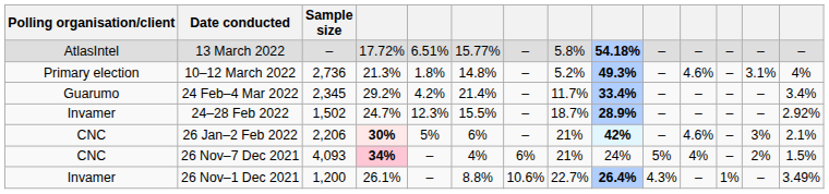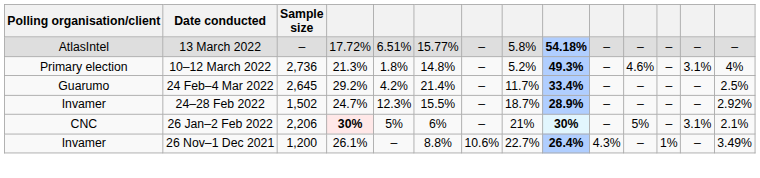 <table class="wikitable" style="text-align:center;font-size:85%;line-height:5x">
 <tr>
 <th>Polling organisation/client</th>
 <th>Date conducted</th>
 <th>Sample<br>size</th>
 <th></th>
 <th></th>
 <th></th>
 <th></th>
 <th></th>
 <th></th>
 <th></th>
 <th></th>
 <th></th>
 <th></th>
 <th></th>
 </tr>
 <tr style="background:#dedede">
 <td>AtlasIntel</td>
 <td>13 March 2022</td>
 <td>–</td>
 <td>17.72%</td>
 <td>6.51%</td>
 <td>15.77%</td>
 <td>–</td>
 <td>5.8%</td>
 <td style="background:#B0CEFF;"><strong>54.18%</strong></td>
 <td>–</td>
 <td>–</td>
 <td>–</td>
 <td>–</td>
 <td>–</td>
 </tr>
 <tr>
 <td>Primary election</td>
 <td>10–12 March 2022</td>
 <td>2,736</td>
 <td>21.3%</td>
 <td>1.8%</td>
 <td>14.8%</td>
 <td>–</td>
 <td>5.2%</td>
 <td style="background:#B0CEFF;"><strong>49.3%</strong></td>
 <td>–</td>
 <td>4.6%</td>
 <td>–</td>
 <td>3.1%</td>
 <td>4%</td>
 </tr>
 <tr>
 <td>Guarumo</td>
 <td>24 Feb–4 Mar 2022</td>
-<td>2,345</td>
+<td>2,645</td>
 <td>29.2%</td>
 <td>4.2%</td>
 <td>21.4%</td>
 <td>–</td>
 <td>11.7%</td>
 <td style="background:#B0CEFF;"><strong>33.4%</strong></td>
 <td>–</td>
 <td>–</td>
 <td>–</td>
 <td>–</td>
-<td>3.4%</td>
+<td>2.5%</td>
 </tr>
 <tr>
 <td>Invamer</td>
 <td>24–28 Feb 2022</td>
 <td>1,502</td>
 <td>24.7%</td>
 <td>12.3%</td>
 <td>15.5%</td>
 <td>–</td>
 <td>18.7%</td>
 <td style="background:#B0CEFF;"><strong>28.9%</strong></td>
 <td>–</td>
 <td>–</td>
 <td>–</td>
 <td>–</td>
 <td>2.92%</td>
 </tr>
 <tr>
 <td>CNC</td>
 <td>26 Jan–2 Feb 2022</td>
 <td>2,206</td>
 <td style="background:#FFE8E8;"><strong>30%</strong></td>
 <td>5%</td>
 <td>6%</td>
 <td>–</td>
 <td>21%</td>
-<td style="background:#e2f6fe;"><strong>42%</strong></td>
+<td style="background:#e2f6fe;"><strong>30%</strong></td>
 <td>–</td>
-<td>4.6%</td>
+<td>5%</td>
 <td>–</td>
-<td>3%</td>
+<td>3.1%</td>
 <td>2.1%</td>
-</tr>
-<tr>
-<td>CNC</td>
-<td>26 Nov–7 Dec 2021</td>
-<td>4,093</td>
-<td style="background:#FFC6D5;"><strong>34%</strong></td>
-<td>–</td>
-<td>4%</td>
-<td>6%</td>
-<td>21%</td>
-<td>24%</td>
-<td>5%</td>
-<td>4%</td>
-<td>–</td>
-<td>2%</td>
-<td>1.5%</td>
 </tr>
 <tr>
 <td>Invamer</td>
 <td>26 Nov–1 Dec 2021</td>
 <td>1,200</td>
 <td>26.1%</td>
 <td>–</td>
 <td>8.8%</td>
 <td>10.6%</td>
 <td>22.7%</td>
 <td style="background:#B0CEFF;"><strong>26.4%</strong></td>
 <td>4.3%</td>
 <td>–</td>
 <td>1%</td>
 <td>–</td>
 <td>3.49%</td>
 </tr>
 </table>
